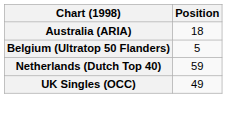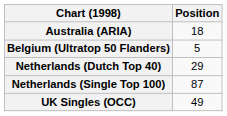 <table class="wikitable sortable plainrowheaders" style="text-align:center">
 <tr>
 <th scope="col">Chart (1998)</th>
 <th scope="col">Position</th>
 </tr>
 <tr>
 <th scope="row">Australia (ARIA)</th>
 <td>18</td>
 </tr>
 <tr>
 <th scope="row">Belgium (Ultratop 50 Flanders)</th>
 <td>5</td>
 </tr>
 <tr>
 <th scope="row">Netherlands (Dutch Top 40)</th>
-<td>59</td>
+<td>29</td>
+</tr>
+<tr>
+<th scope="row">Netherlands (Single Top 100)</th>
+<td>87</td>
 </tr>
 <tr>
 <th scope="row">UK Singles (OCC)</th>
 <td>49</td>
 </tr>
 </table>
